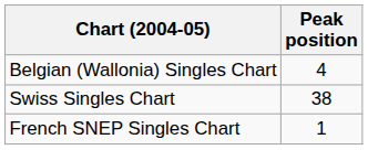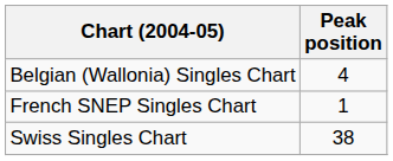 <table class="wikitable sortable">
 <tr>
 <th>Chart (2004-05)</th>
 <th>Peak<br>position</th>
 </tr>
 <tr>
 <td>Belgian (Wallonia) Singles Chart</td>
 <td align="center">4</td>
 </tr>
 <tr>
+<td>French SNEP Singles Chart</td>
+<td align="center">1</td>
+</tr>
+<tr>
 <td>Swiss Singles Chart</td>
 <td align="center">38</td>
 </tr>
 <tr>
-<td>French SNEP Singles Chart</td>
-<td align="center">1</td>
-</tr>
-<tr>
 </tr>
 </table>
